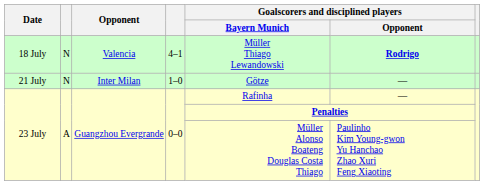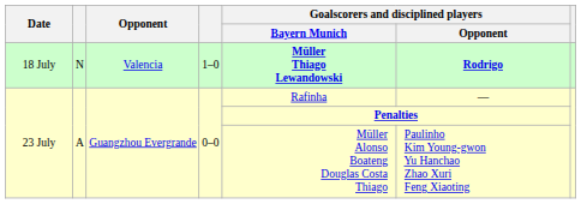 <table class="wikitable" Style="text-align:center;font-size:80%">
 <tr>
 <th rowspan="2" style="width:70px">Date</th>
 <th rowspan="2"></th>
 <th rowspan="2">Opponent</th>
 <th rowspan="2"><br></th>
 <th colspan="2">Goalscorers and disciplined players</th>
 <th rowspan="2"></th>
 </tr>
 <tr>
 <th style="width:190px"><a href='#'>Bayern Munich</a></th>
 <th style="width:190px">Opponent</th>
 </tr>
 <tr style="background:#cfc">
 <td>18 July</td>
 <td>N</td>
 <td><a href='#'>Valencia</a></td>
-<td>4–1</td>
-<td><a href='#'>Müller</a> <br><a href='#'>Thiago</a> <br><a href='#'>Lewandowski</a> </td>
+<td>1–0</td>
+<td><strong><a href='#'>Müller</a> <br><a href='#'>Thiago</a> <br><a href='#'>Lewandowski</a> </strong></td>
 <td><strong><a href='#'>Rodrigo</a> </strong></td>
 <td><br></td>
-</tr>
-<tr style="background:#cfc">
-<td>21 July</td>
-<td>N</td>
-<td><a href='#'>Inter Milan</a></td>
-<td>1–0</td>
-<td><a href='#'>Götze</a> </td>
-<td>—</td>
-<td></td>
 </tr>
 <tr style="background:#ffc">
 <td rowspan="3">23 July</td>
 <td rowspan="3">A</td>
 <td rowspan="3"><a href='#'>Guangzhou Evergrande</a></td>
 <td rowspan="3">0–0<br></td>
 <td><a href='#'>Rafinha</a> </td>
 <td>—</td>
 <td rowspan="3"></td>
 </tr>
 <tr style="background:#ffc">
 <td colspan="2"><strong><a href='#'>Penalties</a></strong></td>
 </tr>
 <tr style="background:#ffc">
 <td style="text-align:right"><a href='#'>Müller</a>  <br><a href='#'>Alonso</a>  <br><a href='#'>Boateng</a>  <br><a href='#'>Douglas Costa</a>  <br><a href='#'>Thiago</a>  </td>
 <td style="text-align:left;vertical-align:top">  <a href='#'>Paulinho</a><br>  <a href='#'>Kim Young-gwon</a><br>  <a href='#'>Yu Hanchao</a><br>  <a href='#'>Zhao Xuri</a><br>  <a href='#'>Feng Xiaoting</a></td>
 </tr>
 </table>
